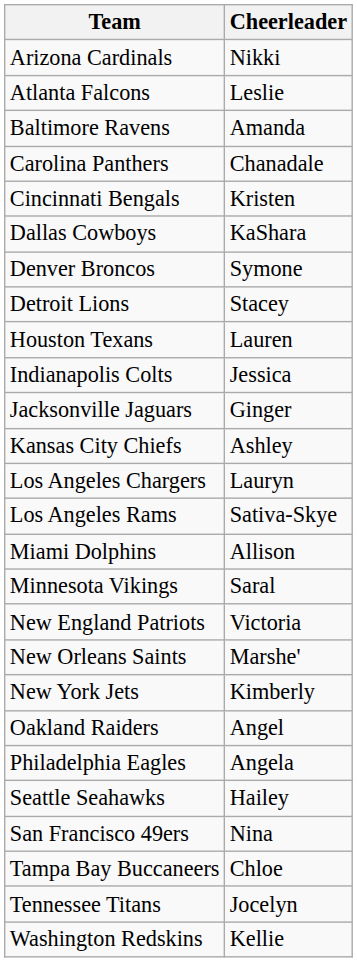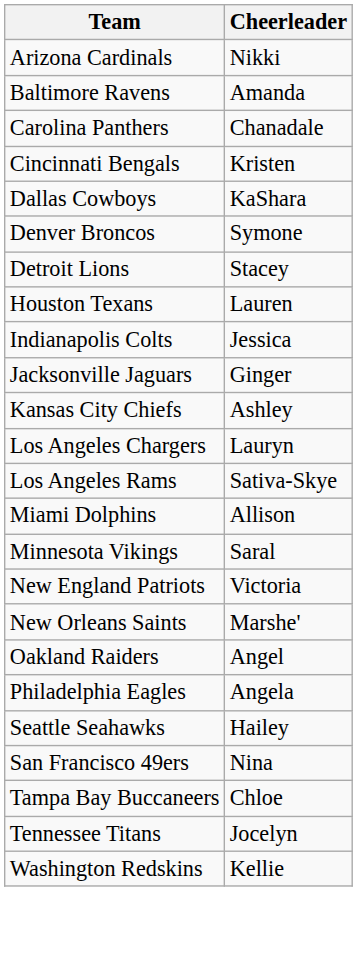 <table class="wikitable">
 <tr>
 <th>Team</th>
 <th>Cheerleader</th>
 </tr>
 <tr>
 <td>Arizona Cardinals</td>
 <td>Nikki</td>
-</tr>
-<tr>
-<td>Atlanta Falcons</td>
-<td>Leslie</td>
 </tr>
 <tr>
 <td>Baltimore Ravens</td>
 <td>Amanda</td>
 </tr>
 <tr>
 <td>Carolina Panthers</td>
 <td>Chanadale</td>
 </tr>
 <tr>
 <td>Cincinnati Bengals</td>
 <td>Kristen</td>
 </tr>
 <tr>
 <td>Dallas Cowboys</td>
 <td>KaShara</td>
 </tr>
 <tr>
 <td>Denver Broncos</td>
 <td>Symone</td>
 </tr>
 <tr>
 <td>Detroit Lions</td>
 <td>Stacey</td>
 </tr>
 <tr>
 <td>Houston Texans</td>
 <td>Lauren</td>
 </tr>
 <tr>
 <td>Indianapolis Colts</td>
 <td>Jessica</td>
 </tr>
 <tr>
 <td>Jacksonville Jaguars</td>
 <td>Ginger</td>
 </tr>
 <tr>
 <td>Kansas City Chiefs</td>
 <td>Ashley</td>
 </tr>
 <tr>
 <td>Los Angeles Chargers</td>
 <td>Lauryn</td>
 </tr>
 <tr>
 <td>Los Angeles Rams</td>
 <td>Sativa-Skye</td>
 </tr>
 <tr>
 <td>Miami Dolphins</td>
 <td>Allison</td>
 </tr>
 <tr>
 <td>Minnesota Vikings</td>
 <td>Saral</td>
 </tr>
 <tr>
 <td>New England Patriots</td>
 <td>Victoria</td>
 </tr>
 <tr>
 <td>New Orleans Saints</td>
 <td>Marshe'</td>
 </tr>
 <tr>
-<td>New York Jets</td>
-<td>Kimberly</td>
-</tr>
-<tr>
 <td>Oakland Raiders</td>
 <td>Angel</td>
 </tr>
 <tr>
 <td>Philadelphia Eagles</td>
 <td>Angela</td>
 </tr>
 <tr>
 <td>Seattle Seahawks</td>
 <td>Hailey</td>
 </tr>
 <tr>
 <td>San Francisco 49ers</td>
 <td>Nina</td>
 </tr>
 <tr>
 <td>Tampa Bay Buccaneers</td>
 <td>Chloe</td>
 </tr>
 <tr>
 <td>Tennessee Titans</td>
 <td>Jocelyn</td>
 </tr>
 <tr>
 <td>Washington Redskins</td>
 <td>Kellie</td>
 </tr>
 </table>
